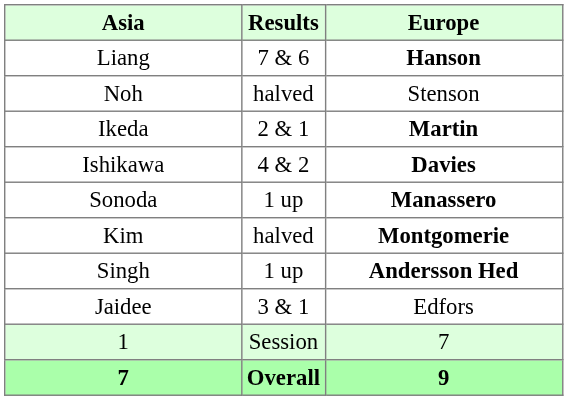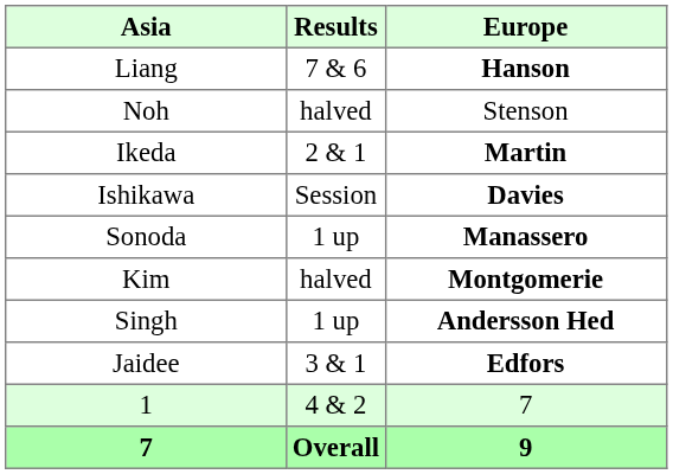 <table border="1" cellpadding="3" style="border-collapse:collapse; text-align:center;">
 <tr style="background:#ddffdd;">
 <th width=160>Asia</th>
 <th>Results</th>
 <th width=160>Europe</th>
 </tr>
 <tr>
 <td>Liang</td>
 <td>7 & 6</td>
 <td><strong>Hanson</strong></td>
 </tr>
 <tr>
 <td>Noh</td>
 <td>halved</td>
 <td>Stenson</td>
 </tr>
 <tr>
 <td>Ikeda</td>
 <td>2 & 1</td>
 <td><strong>Martin</strong></td>
 </tr>
 <tr>
 <td>Ishikawa</td>
-<td>4 & 2</td>
+<td>Session</td>
 <td><strong>Davies</strong></td>
 </tr>
 <tr>
 <td>Sonoda</td>
 <td>1 up</td>
 <td><strong>Manassero</strong></td>
 </tr>
 <tr>
 <td>Kim</td>
 <td>halved</td>
 <td><strong>Montgomerie</strong></td>
 </tr>
 <tr>
 <td>Singh</td>
 <td>1 up</td>
 <td><strong>Andersson Hed</strong></td>
 </tr>
 <tr>
 <td>Jaidee</td>
 <td>3 & 1</td>
-<td>Edfors</td>
+<td><strong>Edfors</strong></td>
 </tr>
 <tr style="background:#ddffdd;">
 <td>1</td>
-<td>Session</td>
+<td>4 & 2</td>
 <td>7</td>
 </tr>
 <tr style="background:#aaffaa;">
 <th>7</th>
 <th>Overall</th>
 <th>9</th>
 </tr>
 </table>
